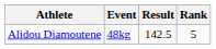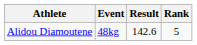 <table class=wikitable style="font-size:90%">
 <tr>
 <th>Athlete</th>
 <th>Event</th>
 <th>Result</th>
 <th>Rank</th>
 </tr>
 <tr>
 <td><a href='#'>Alidou Diamoutene</a></td>
 <td><a href='#'>48kg</a></td>
-<td style="text-align:center;">142.5</td>
+<td style="text-align:center;">142.6</td>
 <td style="text-align:center;">5</td>
 </tr>
 </table>
